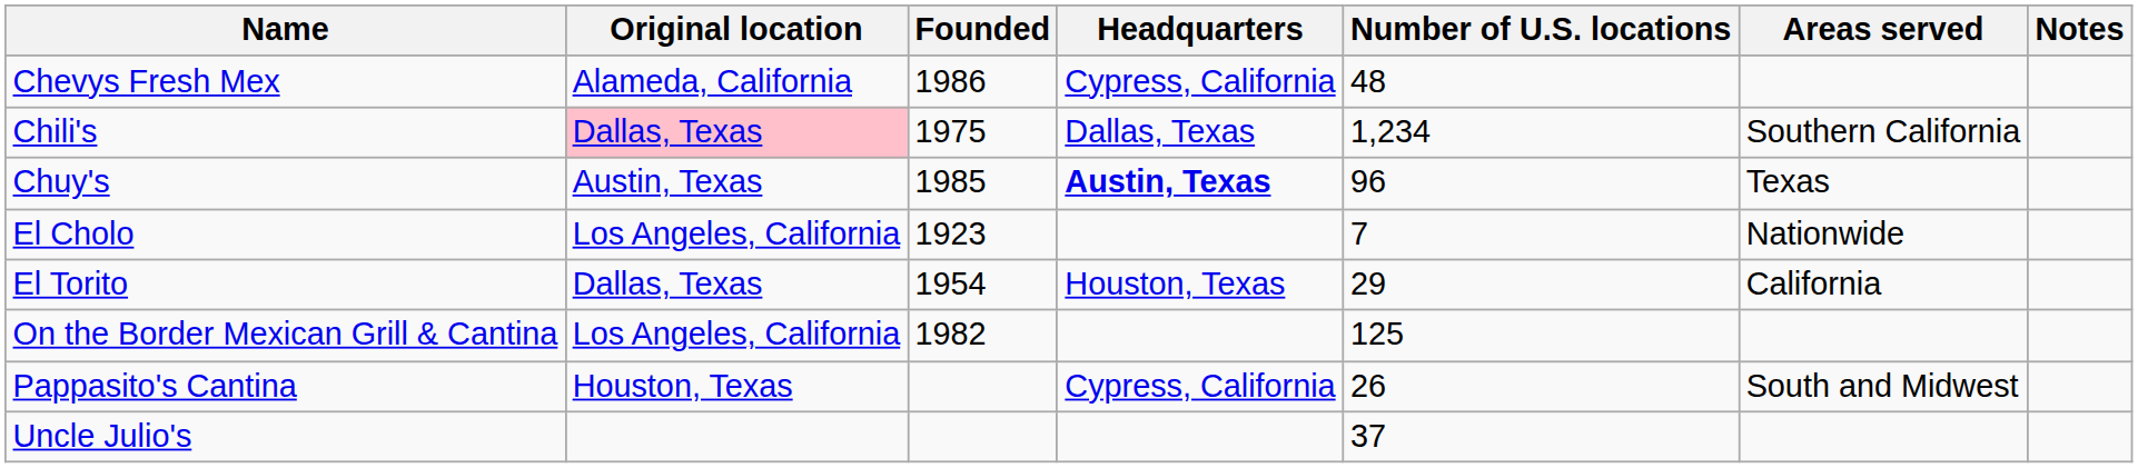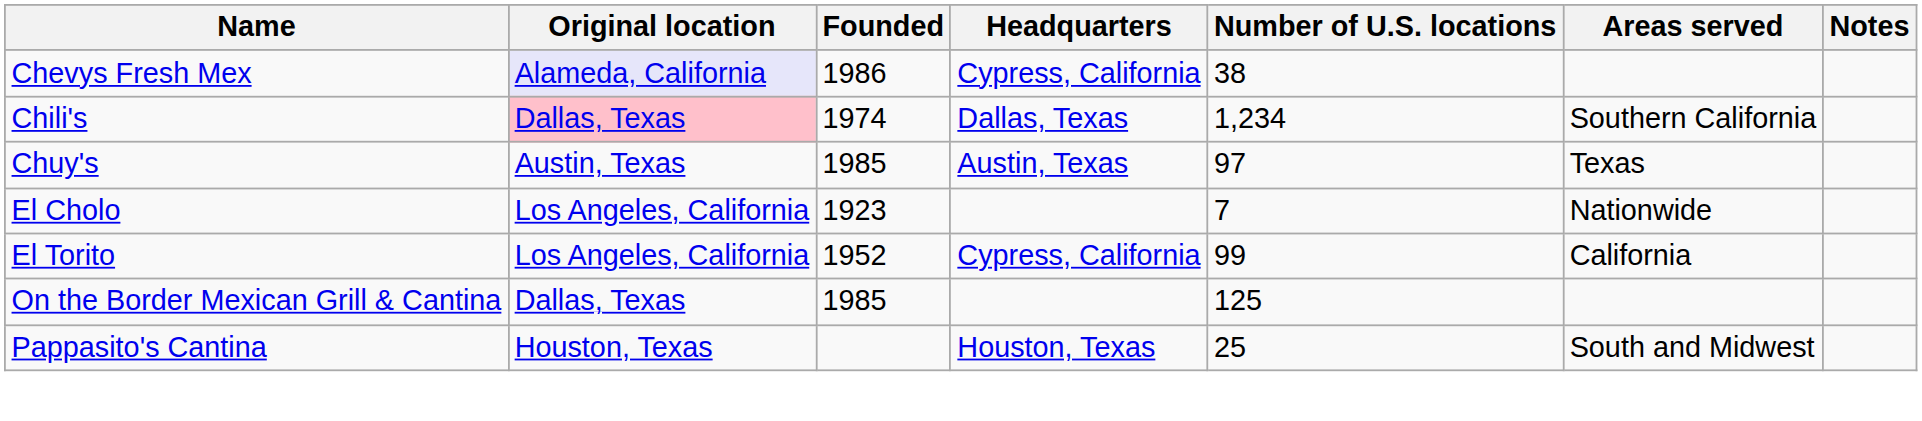 <table class="wikitable sortable">
 <tr>
 <th>Name</th>
 <th>Original location</th>
 <th>Founded</th>
 <th>Headquarters</th>
 <th data-sort-type="number">Number of U.S. locations</th>
 <th>Areas served</th>
 <th>Notes</th>
 </tr>
 <tr>
 <td><a href='#'>Chevys Fresh Mex</a></td>
-<td><a href='#'>Alameda, California</a></td>
+<td style="background: lavender;"><a href='#'>Alameda, California</a></td>
 <td>1986</td>
 <td><a href='#'>Cypress, California</a></td>
-<td>48</td>
+<td>38</td>
 <td></td>
 <td></td>
 </tr>
 <tr>
 <td><a href='#'>Chili's</a></td>
 <td style="background: pink;"><a href='#'>Dallas, Texas</a></td>
-<td>1975</td>
+<td>1974</td>
 <td><a href='#'>Dallas, Texas</a></td>
 <td>1,234</td>
 <td>Southern California</td>
 <td></td>
 </tr>
 <tr>
 <td><a href='#'>Chuy's</a></td>
 <td><a href='#'>Austin, Texas</a></td>
 <td>1985</td>
-<td><strong><a href='#'>Austin, Texas</a></strong></td>
-<td>96</td>
+<td><a href='#'>Austin, Texas</a></td>
+<td>97</td>
 <td>Texas</td>
 <td></td>
 </tr>
 <tr>
 <td><a href='#'>El Cholo</a></td>
 <td><a href='#'>Los Angeles, California</a></td>
 <td>1923</td>
 <td></td>
 <td>7</td>
 <td>Nationwide</td>
 <td></td>
 </tr>
 <tr>
 <td><a href='#'>El Torito</a></td>
-<td><a href='#'>Dallas, Texas</a></td>
-<td>1954</td>
-<td><a href='#'>Houston, Texas</a></td>
-<td>29</td>
+<td><a href='#'>Los Angeles, California</a></td>
+<td>1952</td>
+<td><a href='#'>Cypress, California</a></td>
+<td>99</td>
 <td>California</td>
 <td></td>
 </tr>
 <tr>
 <td><a href='#'>On the Border Mexican Grill & Cantina</a></td>
-<td><a href='#'>Los Angeles, California</a></td>
-<td>1982</td>
+<td><a href='#'>Dallas, Texas</a></td>
+<td>1985</td>
 <td></td>
 <td>125</td>
 <td></td>
 <td></td>
 </tr>
 <tr>
 <td><a href='#'>Pappasito's Cantina</a></td>
 <td><a href='#'>Houston, Texas</a></td>
 <td></td>
-<td><a href='#'>Cypress, California</a></td>
-<td>26</td>
+<td><a href='#'>Houston, Texas</a></td>
+<td>25</td>
 <td>South and Midwest</td>
 <td></td>
 </tr>
-<tr>
-<td><a href='#'>Uncle Julio's</a></td>
-<td></td>
-<td></td>
-<td></td>
-<td>37</td>
-<td></td>
-<td></td>
-</tr>
 </table>
